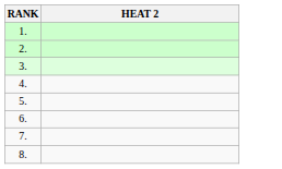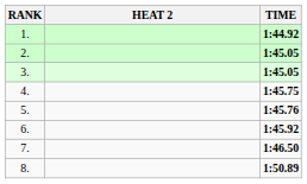 <table class="wikitable" style="border-collapse: collapse; font-size: 90%;">
 <tr>
 <th>RANK</th>
 <th align="left" style="width: 18em">HEAT 2</th>
+<th>TIME</th>
 </tr>
 <tr style="background:#ccffcc;">
 <td align="center">1.</td>
 <td></td>
+<td align="center"><strong>1:44.92</strong></td>
 </tr>
 <tr style="background:#ccffcc;">
 <td align="center">2.</td>
 <td></td>
+<td align="center"><strong>1:45.05</strong></td>
 </tr>
 <tr style="background:#ddffdd;">
 <td align="center">3.</td>
 <td></td>
+<td align="center"><strong>1:45.05</strong></td>
 </tr>
 <tr>
 <td align="center">4.</td>
 <td></td>
+<td align="center"><strong>1:45.75</strong></td>
 </tr>
 <tr>
 <td align="center">5.</td>
 <td></td>
+<td align="center"><strong>1:45.76</strong></td>
 </tr>
 <tr>
 <td align="center">6.</td>
 <td></td>
+<td align="center"><strong>1:45.92</strong></td>
 </tr>
 <tr>
 <td align="center">7.</td>
 <td></td>
+<td align="center"><strong>1:46.50</strong></td>
 </tr>
 <tr>
 <td align="center">8.</td>
 <td></td>
+<td align="center"><strong>1:50.89</strong></td>
 </tr>
 </table>
